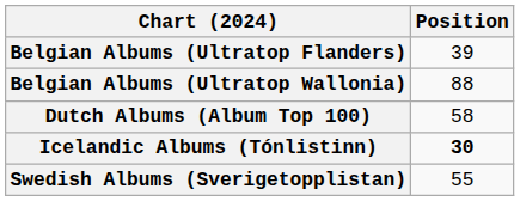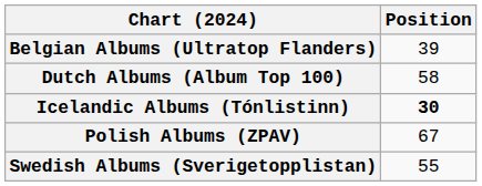 <table class="wikitable sortable plainrowheaders" style="text-align:center">
 <tr>
 <th scope="col">Chart (2024)</th>
 <th scope="col">Position</th>
 </tr>
 <tr>
 <th scope="row">Belgian Albums (Ultratop Flanders)</th>
 <td>39</td>
 </tr>
 <tr>
-<th scope="row">Belgian Albums (Ultratop Wallonia)</th>
-<td>88</td>
-</tr>
-<tr>
 <th scope="row">Dutch Albums (Album Top 100)</th>
 <td>58</td>
 </tr>
 <tr>
 <th scope="row">Icelandic Albums (Tónlistinn)</th>
 <td><strong>30</strong></td>
 </tr>
 <tr>
+<th scope="row">Polish Albums (ZPAV)</th>
+<td>67</td>
+</tr>
+<tr>
 <th scope="row">Swedish Albums (Sverigetopplistan)</th>
 <td>55</td>
 </tr>
 </table>
